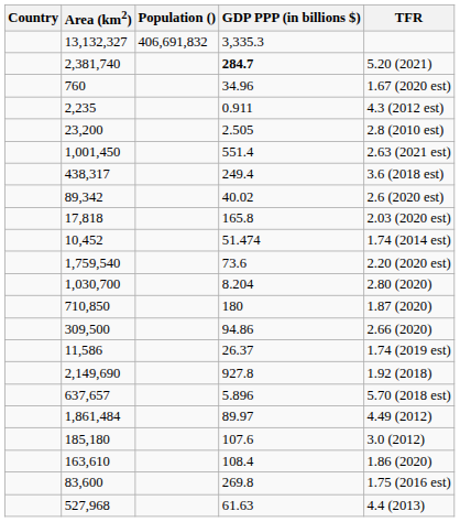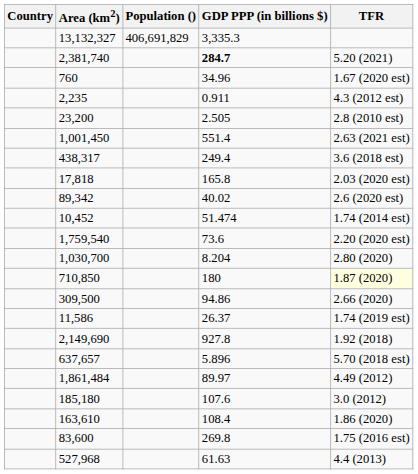 <table class="wikitable sortable">
 <tr>
 <th>Country</th>
 <th>Area (km<sup>2</sup>)</th>
 <th>Population ()</th>
 <th>GDP PPP (in billions $)</th>
 <th>TFR</th>
 </tr>
 <tr>
 <td></td>
 <td>13,132,327</td>
-<td>406,691,832</td>
+<td>406,691,829</td>
 <td>3,335.3</td>
 <td></td>
 </tr>
 <tr>
 <td></td>
 <td>2,381,740</td>
 <td></td>
 <td><strong>284.7</strong></td>
 <td>5.20 (2021)</td>
 </tr>
 <tr>
 <td></td>
 <td>760</td>
 <td></td>
 <td>34.96</td>
 <td>1.67 (2020 est)</td>
 </tr>
 <tr>
 <td></td>
 <td>2,235</td>
 <td></td>
 <td>0.911</td>
 <td>4.3 (2012 est)</td>
 </tr>
 <tr>
 <td></td>
 <td>23,200</td>
 <td></td>
 <td>2.505</td>
 <td>2.8 (2010 est)</td>
 </tr>
 <tr>
 <td></td>
 <td>1,001,450</td>
 <td></td>
 <td>551.4</td>
 <td>2.63 (2021 est)</td>
 </tr>
 <tr>
 <td></td>
 <td>438,317</td>
 <td></td>
 <td>249.4</td>
 <td>3.6 (2018 est)</td>
 </tr>
 <tr>
 <td></td>
+<td>17,818</td>
+<td></td>
+<td>165.8</td>
+<td>2.03 (2020 est)</td>
+</tr>
+<tr>
+<td></td>
 <td>89,342</td>
 <td></td>
 <td>40.02</td>
 <td>2.6 (2020 est)</td>
-</tr>
-<tr>
-<td></td>
-<td>17,818</td>
-<td></td>
-<td>165.8</td>
-<td>2.03 (2020 est)</td>
 </tr>
 <tr>
 <td></td>
 <td>10,452</td>
 <td></td>
 <td>51.474</td>
 <td>1.74 (2014 est)</td>
 </tr>
 <tr>
 <td></td>
 <td>1,759,540</td>
 <td></td>
 <td>73.6</td>
 <td>2.20 (2020 est)</td>
 </tr>
 <tr>
 <td></td>
 <td>1,030,700</td>
 <td></td>
 <td>8.204</td>
 <td>2.80 (2020)</td>
 </tr>
 <tr>
 <td></td>
 <td>710,850</td>
 <td></td>
 <td>180</td>
-<td>1.87 (2020)</td>
+<td style="background: lightyellow;">1.87 (2020)</td>
 </tr>
 <tr>
 <td></td>
 <td>309,500</td>
 <td></td>
 <td>94.86</td>
 <td>2.66 (2020)</td>
 </tr>
 <tr>
 <td></td>
 <td>11,586</td>
 <td></td>
 <td>26.37</td>
 <td>1.74 (2019 est)</td>
 </tr>
 <tr>
 <td></td>
 <td>2,149,690</td>
 <td></td>
 <td>927.8</td>
 <td>1.92 (2018)</td>
 </tr>
 <tr>
 <td></td>
 <td>637,657</td>
 <td></td>
 <td>5.896</td>
 <td>5.70 (2018 est)</td>
 </tr>
 <tr>
 <td></td>
 <td>1,861,484</td>
 <td></td>
 <td>89.97</td>
 <td>4.49 (2012)</td>
 </tr>
 <tr>
 <td></td>
 <td>185,180</td>
 <td></td>
 <td>107.6</td>
 <td>3.0 (2012)</td>
 </tr>
 <tr>
 <td></td>
 <td>163,610</td>
 <td></td>
 <td>108.4</td>
 <td>1.86 (2020)</td>
 </tr>
 <tr>
 <td></td>
 <td>83,600</td>
 <td></td>
 <td>269.8</td>
 <td>1.75  (2016 est)</td>
 </tr>
 <tr>
 <td></td>
 <td>527,968</td>
 <td></td>
 <td>61.63</td>
 <td>4.4 (2013)</td>
 </tr>
 </table>
